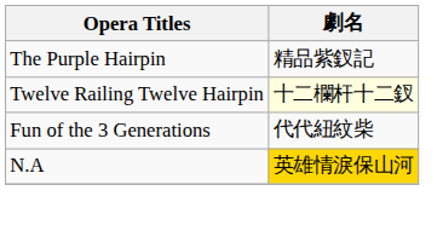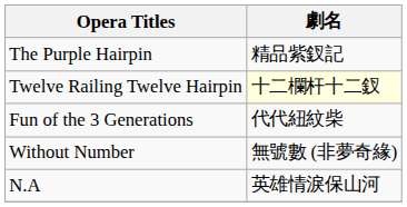 <table class="wikitable">
 <tr>
 <th>Opera Titles</th>
 <th>劇名</th>
 </tr>
 <tr>
 <td>The Purple Hairpin</td>
 <td>精品紫釵記</td>
 </tr>
 <tr>
 <td>Twelve Railing Twelve Hairpin</td>
 <td style="background: lightyellow;">十二欄杆十二釵</td>
 </tr>
 <tr>
 <td>Fun of the 3 Generations</td>
 <td>代代紐紋柴</td>
 </tr>
 <tr>
+<td>Without Number</td>
+<td>無號數 (非夢奇緣)</td>
+</tr>
+<tr>
 <td>N.A</td>
-<td style="background: gold;">英雄情淚保山河</td>
+<td>英雄情淚保山河</td>
 </tr>
 <tr>
 </tr>
 </table>
